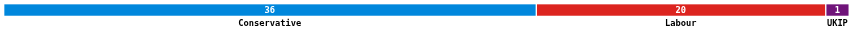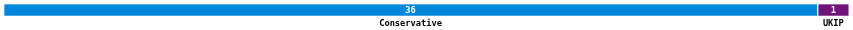 <table style="width:100%; text-align:center;">
 <tr style="color:white;">
 <td style="background:#0087dc; width:63.1%;"><strong>36</strong></td>
-<td style="background:#dc241f; width:35.1;"><strong>20</strong></td>
 <td style="background:#70147A; width:1.8%;"><strong>1</strong></td>
 </tr>
 <tr>
 <td><span><strong>Conservative</strong></span></td>
-<td><span><strong>Labour</strong></span></td>
 <td><span><strong>UKIP</strong></span></td>
 </tr>
 </table>
